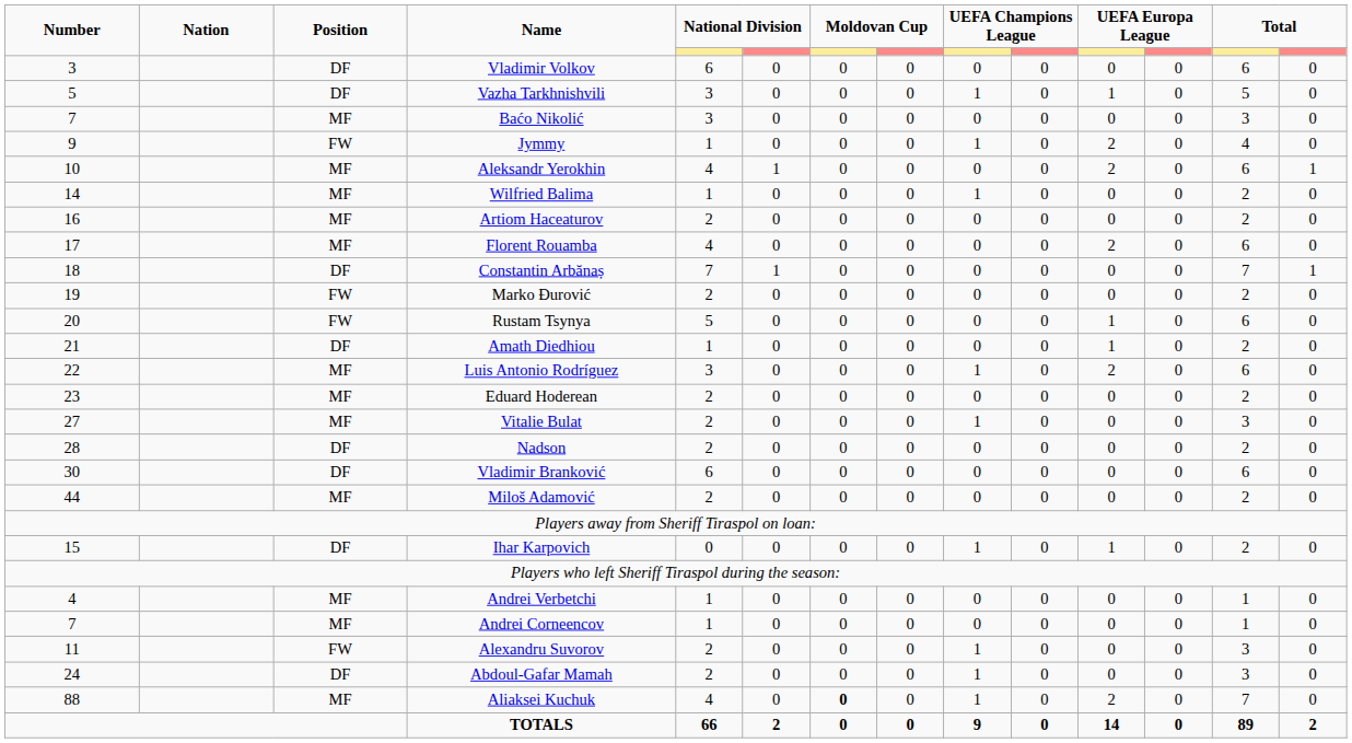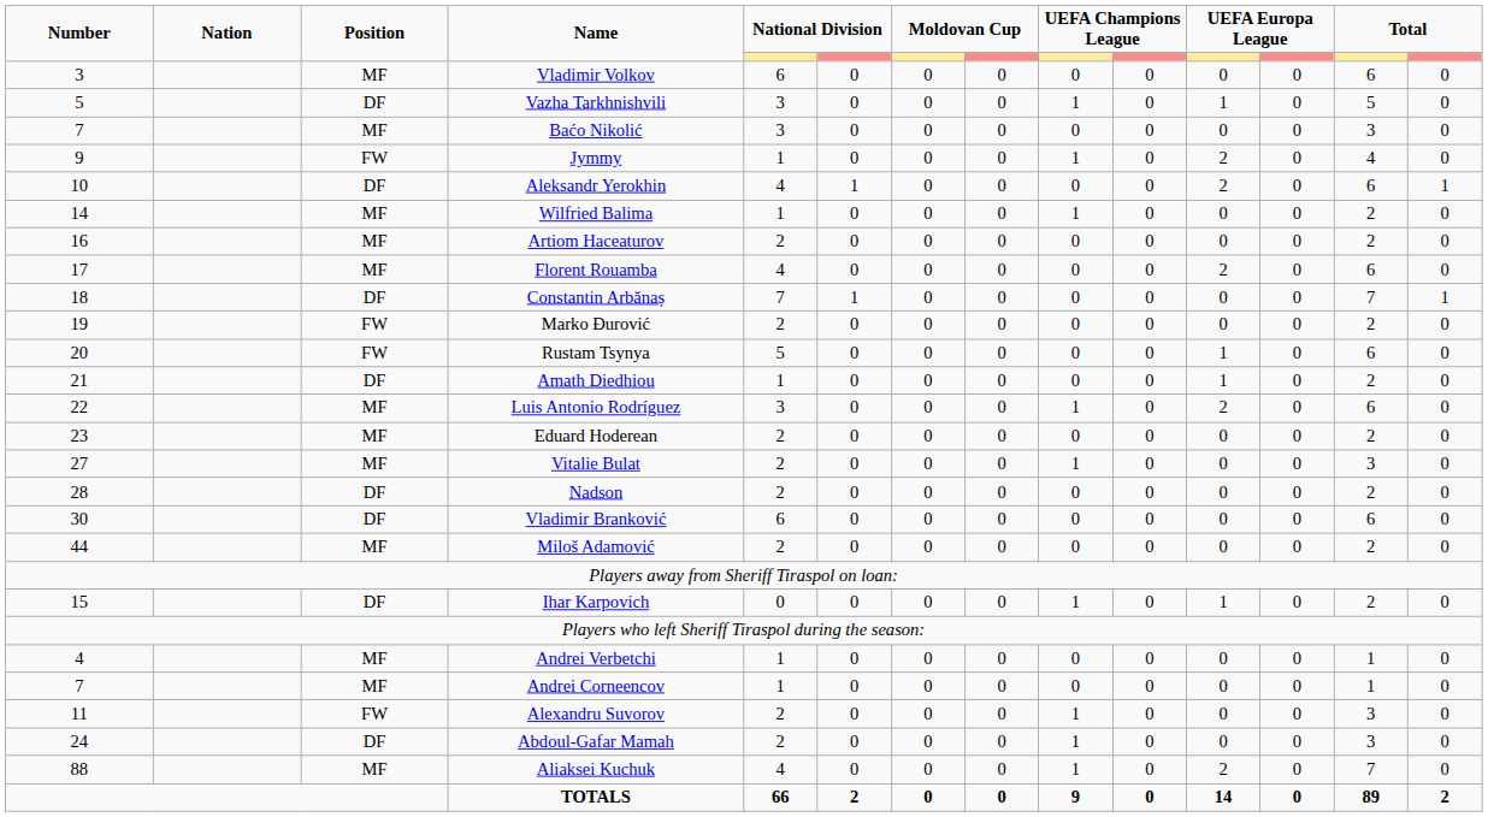 <table class="wikitable" style="font-size: 100%; text-align: center;">
 <tr>
 <td rowspan="2" width="10%" align="center"><strong>Number</strong></td>
 <td rowspan="2" width="10%" align="center"><strong>Nation</strong></td>
 <td rowspan="2" width="10%" align="center"><strong>Position</strong></td>
 <td rowspan="2" width="20%" align="center"><strong>Name</strong></td>
 <td colspan="2" align="center"><strong>National Division</strong></td>
 <td colspan="2" align="center"><strong>Moldovan Cup</strong></td>
 <td colspan="2" align="center"><strong>UEFA Champions League</strong></td>
 <td colspan="2" align="center"><strong>UEFA Europa League</strong></td>
 <td colspan="2" align="center"><strong>Total</strong></td>
 </tr>
 <tr>
 <th width=60 style="background: #FFEE99"></th>
 <th width=60 style="background: #FF8888"></th>
 <th width=60 style="background: #FFEE99"></th>
 <th width=60 style="background: #FF8888"></th>
 <th width=60 style="background: #FFEE99"></th>
 <th width=60 style="background: #FF8888"></th>
 <th width=60 style="background: #FFEE99"></th>
 <th width=60 style="background: #FF8888"></th>
 <th width=60 style="background: #FFEE99"></th>
 <th width=60 style="background: #FF8888"></th>
 </tr>
 <tr>
 <td>3</td>
 <td></td>
-<td>DF</td>
+<td>MF</td>
 <td><a href='#'>Vladimir Volkov</a></td>
 <td>6</td>
 <td>0</td>
 <td>0</td>
 <td>0</td>
 <td>0</td>
 <td>0</td>
 <td>0</td>
 <td>0</td>
 <td>6</td>
 <td>0</td>
 </tr>
 <tr>
 <td>5</td>
 <td></td>
 <td>DF</td>
 <td><a href='#'>Vazha Tarkhnishvili</a></td>
 <td>3</td>
 <td>0</td>
 <td>0</td>
 <td>0</td>
 <td>1</td>
 <td>0</td>
 <td>1</td>
 <td>0</td>
 <td>5</td>
 <td>0</td>
 </tr>
 <tr>
 <td>7</td>
 <td></td>
 <td>MF</td>
 <td><a href='#'>Baćo Nikolić</a></td>
 <td>3</td>
 <td>0</td>
 <td>0</td>
 <td>0</td>
 <td>0</td>
 <td>0</td>
 <td>0</td>
 <td>0</td>
 <td>3</td>
 <td>0</td>
 </tr>
 <tr>
 <td>9</td>
 <td></td>
 <td>FW</td>
 <td><a href='#'>Jymmy</a></td>
 <td>1</td>
 <td>0</td>
 <td>0</td>
 <td>0</td>
 <td>1</td>
 <td>0</td>
 <td>2</td>
 <td>0</td>
 <td>4</td>
 <td>0</td>
 </tr>
 <tr>
 <td>10</td>
 <td></td>
-<td>MF</td>
+<td>DF</td>
 <td><a href='#'>Aleksandr Yerokhin</a></td>
 <td>4</td>
 <td>1</td>
 <td>0</td>
 <td>0</td>
 <td>0</td>
 <td>0</td>
 <td>2</td>
 <td>0</td>
 <td>6</td>
 <td>1</td>
 </tr>
 <tr>
 <td>14</td>
 <td></td>
 <td>MF</td>
 <td><a href='#'>Wilfried Balima</a></td>
 <td>1</td>
 <td>0</td>
 <td>0</td>
 <td>0</td>
 <td>1</td>
 <td>0</td>
 <td>0</td>
 <td>0</td>
 <td>2</td>
 <td>0</td>
 </tr>
 <tr>
 <td>16</td>
 <td></td>
 <td>MF</td>
 <td><a href='#'>Artiom Haceaturov</a></td>
 <td>2</td>
 <td>0</td>
 <td>0</td>
 <td>0</td>
 <td>0</td>
 <td>0</td>
 <td>0</td>
 <td>0</td>
 <td>2</td>
 <td>0</td>
 </tr>
 <tr>
 <td>17</td>
 <td></td>
 <td>MF</td>
 <td><a href='#'>Florent Rouamba</a></td>
 <td>4</td>
 <td>0</td>
 <td>0</td>
 <td>0</td>
 <td>0</td>
 <td>0</td>
 <td>2</td>
 <td>0</td>
 <td>6</td>
 <td>0</td>
 </tr>
 <tr>
 <td>18</td>
 <td></td>
 <td>DF</td>
 <td><a href='#'>Constantin Arbănaș</a></td>
 <td>7</td>
 <td>1</td>
 <td>0</td>
 <td>0</td>
 <td>0</td>
 <td>0</td>
 <td>0</td>
 <td>0</td>
 <td>7</td>
 <td>1</td>
 </tr>
 <tr>
 <td>19</td>
 <td></td>
 <td>FW</td>
 <td>Marko Đurović</td>
 <td>2</td>
 <td>0</td>
 <td>0</td>
 <td>0</td>
 <td>0</td>
 <td>0</td>
 <td>0</td>
 <td>0</td>
 <td>2</td>
 <td>0</td>
 </tr>
 <tr>
 <td>20</td>
 <td></td>
 <td>FW</td>
 <td>Rustam Tsynya</td>
 <td>5</td>
 <td>0</td>
 <td>0</td>
 <td>0</td>
 <td>0</td>
 <td>0</td>
 <td>1</td>
 <td>0</td>
 <td>6</td>
 <td>0</td>
 </tr>
 <tr>
 <td>21</td>
 <td></td>
 <td>DF</td>
 <td><a href='#'>Amath Diedhiou</a></td>
 <td>1</td>
 <td>0</td>
 <td>0</td>
 <td>0</td>
 <td>0</td>
 <td>0</td>
 <td>1</td>
 <td>0</td>
 <td>2</td>
 <td>0</td>
 </tr>
 <tr>
 <td>22</td>
 <td></td>
 <td>MF</td>
 <td><a href='#'>Luis Antonio Rodríguez</a></td>
 <td>3</td>
 <td>0</td>
 <td>0</td>
 <td>0</td>
 <td>1</td>
 <td>0</td>
 <td>2</td>
 <td>0</td>
 <td>6</td>
 <td>0</td>
 </tr>
 <tr>
 <td>23</td>
 <td></td>
 <td>MF</td>
 <td>Eduard Hoderean</td>
 <td>2</td>
 <td>0</td>
 <td>0</td>
 <td>0</td>
 <td>0</td>
 <td>0</td>
 <td>0</td>
 <td>0</td>
 <td>2</td>
 <td>0</td>
 </tr>
 <tr>
 <td>27</td>
 <td></td>
 <td>MF</td>
 <td><a href='#'>Vitalie Bulat</a></td>
 <td>2</td>
 <td>0</td>
 <td>0</td>
 <td>0</td>
 <td>1</td>
 <td>0</td>
 <td>0</td>
 <td>0</td>
 <td>3</td>
 <td>0</td>
 </tr>
 <tr>
 <td>28</td>
 <td></td>
 <td>DF</td>
 <td><a href='#'>Nadson</a></td>
 <td>2</td>
 <td>0</td>
 <td>0</td>
 <td>0</td>
 <td>0</td>
 <td>0</td>
 <td>0</td>
 <td>0</td>
 <td>2</td>
 <td>0</td>
 </tr>
 <tr>
 <td>30</td>
 <td></td>
 <td>DF</td>
 <td><a href='#'>Vladimir Branković</a></td>
 <td>6</td>
 <td>0</td>
 <td>0</td>
 <td>0</td>
 <td>0</td>
 <td>0</td>
 <td>0</td>
 <td>0</td>
 <td>6</td>
 <td>0</td>
 </tr>
 <tr>
 <td>44</td>
 <td></td>
 <td>MF</td>
 <td><a href='#'>Miloš Adamović</a></td>
 <td>2</td>
 <td>0</td>
 <td>0</td>
 <td>0</td>
 <td>0</td>
 <td>0</td>
 <td>0</td>
 <td>0</td>
 <td>2</td>
 <td>0</td>
 </tr>
 <tr>
 <td colspan="14"><em>Players away from Sheriff Tiraspol on loan:</em></td>
 </tr>
 <tr>
 <td>15</td>
 <td></td>
 <td>DF</td>
 <td><a href='#'>Ihar Karpovich</a></td>
 <td>0</td>
 <td>0</td>
 <td>0</td>
 <td>0</td>
 <td>1</td>
 <td>0</td>
 <td>1</td>
 <td>0</td>
 <td>2</td>
 <td>0</td>
 </tr>
 <tr>
 <td colspan="14"><em>Players who left Sheriff Tiraspol during the season:</em></td>
 </tr>
 <tr>
 <td>4</td>
 <td></td>
 <td>MF</td>
 <td><a href='#'>Andrei Verbetchi</a></td>
 <td>1</td>
 <td>0</td>
 <td>0</td>
 <td>0</td>
 <td>0</td>
 <td>0</td>
 <td>0</td>
 <td>0</td>
 <td>1</td>
 <td>0</td>
 </tr>
 <tr>
 <td>7</td>
 <td></td>
 <td>MF</td>
 <td><a href='#'>Andrei Corneencov</a></td>
 <td>1</td>
 <td>0</td>
 <td>0</td>
 <td>0</td>
 <td>0</td>
 <td>0</td>
 <td>0</td>
 <td>0</td>
 <td>1</td>
 <td>0</td>
 </tr>
 <tr>
 <td>11</td>
 <td></td>
 <td>FW</td>
 <td><a href='#'>Alexandru Suvorov</a></td>
 <td>2</td>
 <td>0</td>
 <td>0</td>
 <td>0</td>
 <td>1</td>
 <td>0</td>
 <td>0</td>
 <td>0</td>
 <td>3</td>
 <td>0</td>
 </tr>
 <tr>
 <td>24</td>
 <td></td>
 <td>DF</td>
 <td><a href='#'>Abdoul-Gafar Mamah</a></td>
 <td>2</td>
 <td>0</td>
 <td>0</td>
 <td>0</td>
 <td>1</td>
 <td>0</td>
 <td>0</td>
 <td>0</td>
 <td>3</td>
 <td>0</td>
 </tr>
 <tr>
 <td>88</td>
 <td></td>
 <td>MF</td>
 <td><a href='#'>Aliaksei Kuchuk</a></td>
 <td>4</td>
 <td>0</td>
-<td><strong>0</strong></td>
+<td>0</td>
 <td>0</td>
 <td>1</td>
 <td>0</td>
 <td>2</td>
 <td>0</td>
 <td>7</td>
 <td>0</td>
 </tr>
 <tr>
 <td colspan="3"></td>
 <td><strong>TOTALS</strong></td>
 <td><strong>66</strong></td>
 <td><strong>2</strong></td>
 <td><strong>0</strong></td>
 <td><strong>0</strong></td>
 <td><strong>9</strong></td>
 <td><strong>0</strong></td>
 <td><strong>14</strong></td>
 <td><strong>0</strong></td>
 <td><strong>89</strong></td>
 <td><strong>2</strong></td>
 </tr>
 </table>
